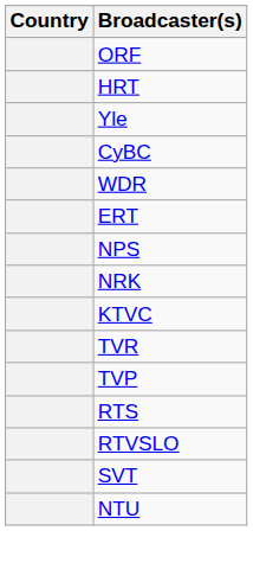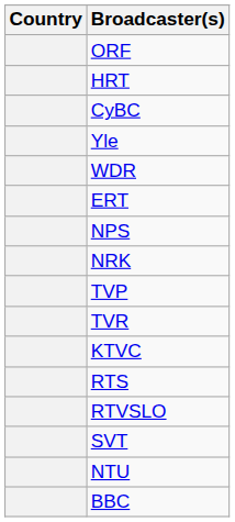 <table class="wikitable plainrowheaders">
 <tr>
 </tr>
 <tr>
 <th scope="col">Country</th>
 <th scope="col">Broadcaster(s)</th>
 </tr>
 <tr>
 <th scope="row"></th>
 <td><a href='#'>ORF</a></td>
 </tr>
 <tr>
 <th scope="row"></th>
 <td><a href='#'>HRT</a></td>
 </tr>
 <tr>
 <th scope="row"></th>
-<td><a href='#'>Yle</a></td>
+<td><a href='#'>CyBC</a></td>
 </tr>
 <tr>
 <th scope="row"></th>
-<td><a href='#'>CyBC</a></td>
+<td><a href='#'>Yle</a></td>
 </tr>
 <tr>
 <th scope="row"></th>
 <td><a href='#'>WDR</a></td>
 </tr>
 <tr>
 <th scope="row"></th>
 <td><a href='#'>ERT</a></td>
 </tr>
 <tr>
 <th scope="row"></th>
 <td><a href='#'>NPS</a></td>
 </tr>
 <tr>
 <th scope="row"></th>
 <td><a href='#'>NRK</a></td>
 </tr>
 <tr>
 <th scope="row"></th>
-<td><a href='#'>KTVC</a></td>
+<td><a href='#'>TVP</a></td>
 </tr>
 <tr>
 <th scope="row"></th>
 <td><a href='#'>TVR</a></td>
 </tr>
 <tr>
 <th scope="row"></th>
-<td><a href='#'>TVP</a></td>
+<td><a href='#'>KTVC</a></td>
 </tr>
 <tr>
 <th scope="row"></th>
 <td><a href='#'>RTS</a></td>
 </tr>
 <tr>
 <th scope="row"></th>
 <td><a href='#'>RTVSLO</a></td>
 </tr>
 <tr>
 <th scope="row"></th>
 <td><a href='#'>SVT</a></td>
 </tr>
 <tr>
 <th scope="row"></th>
 <td><a href='#'>NTU</a></td>
 </tr>
+<tr>
+<th scope="row"></th>
+<td><a href='#'>BBC</a></td>
+</tr>
 </table>
